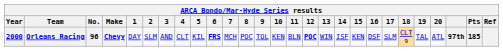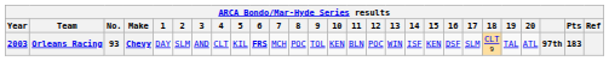 <table class="wikitable" style="text-align:center; font-size:75%">
 <tr>
 <th colspan=45><a href='#'>ARCA Bondo/Mar-Hyde Series</a> results</th>
 </tr>
 <tr>
 <th>Year</th>
 <th>Team</th>
 <th>No.</th>
 <th>Make</th>
 <th>1</th>
 <th>2</th>
 <th>3</th>
 <th>4</th>
 <th>5</th>
 <th>6</th>
 <th>7</th>
 <th>8</th>
 <th>9</th>
 <th>10</th>
 <th>11</th>
 <th>12</th>
 <th>13</th>
 <th>14</th>
 <th>15</th>
 <th>16</th>
 <th>17</th>
 <th>18</th>
 <th>19</th>
 <th>20</th>
 <th></th>
 <th>Pts</th>
 <th>Ref</th>
 </tr>
 <tr>
-<th><a href='#'>2000</a></th>
+<th><a href='#'>2003</a></th>
 <th><a href='#'>Orleans Racing</a></th>
-<th>96</th>
+<th>93</th>
 <th><a href='#'>Chevy</a></th>
 <td><a href='#'>DAY</a></td>
 <td><a href='#'>SLM</a></td>
 <td><a href='#'>AND</a></td>
 <td><a href='#'>CLT</a></td>
 <td><a href='#'>KIL</a></td>
 <td><strong><a href='#'>FRS</a></strong></td>
 <td><a href='#'>MCH</a></td>
 <td><a href='#'>POC</a></td>
 <td><a href='#'>TOL</a></td>
 <td><a href='#'>KEN</a></td>
 <td><a href='#'>BLN</a></td>
-<td><strong><a href='#'>POC</a></strong></td>
+<td><a href='#'>POC</a></td>
 <td><a href='#'>WIN</a></td>
 <td><a href='#'>ISF</a></td>
 <td><a href='#'>KEN</a></td>
 <td><a href='#'>DSF</a></td>
 <td><a href='#'>SLM</a></td>
 <td style="background:#FFDF9F;"><a href='#'>CLT</a><br><small>9</small></td>
 <td><a href='#'>TAL</a></td>
 <td><a href='#'>ATL</a></td>
 <th>97th</th>
-<th>185</th>
+<th>183</th>
 <th></th>
 </tr>
 </table>
